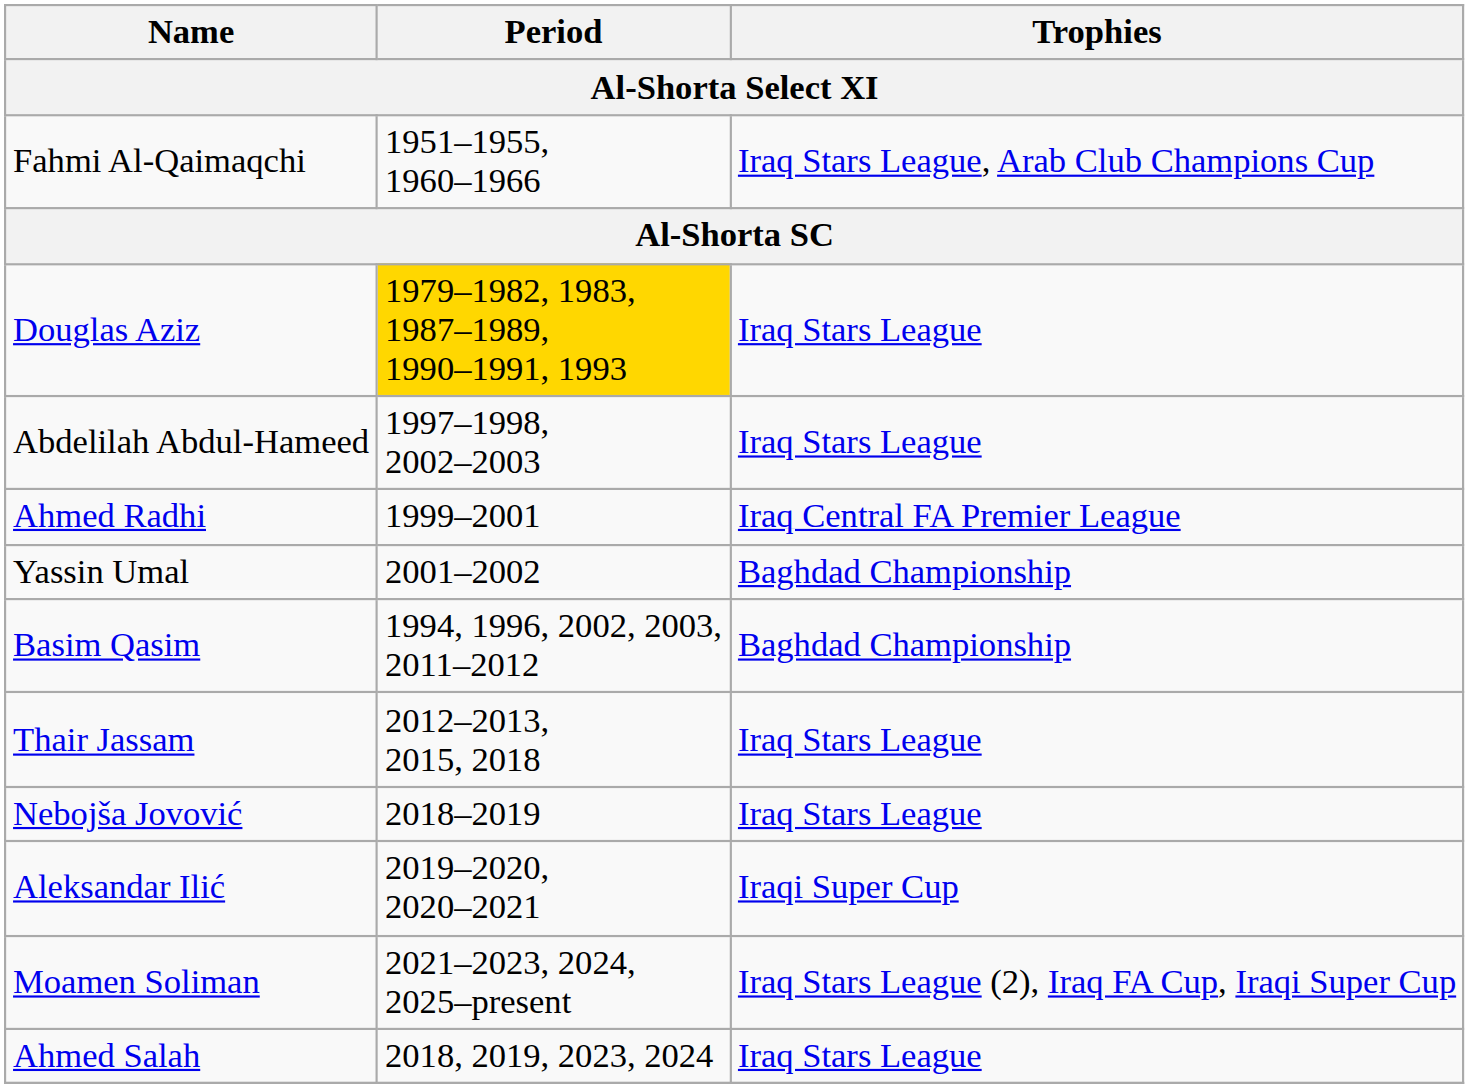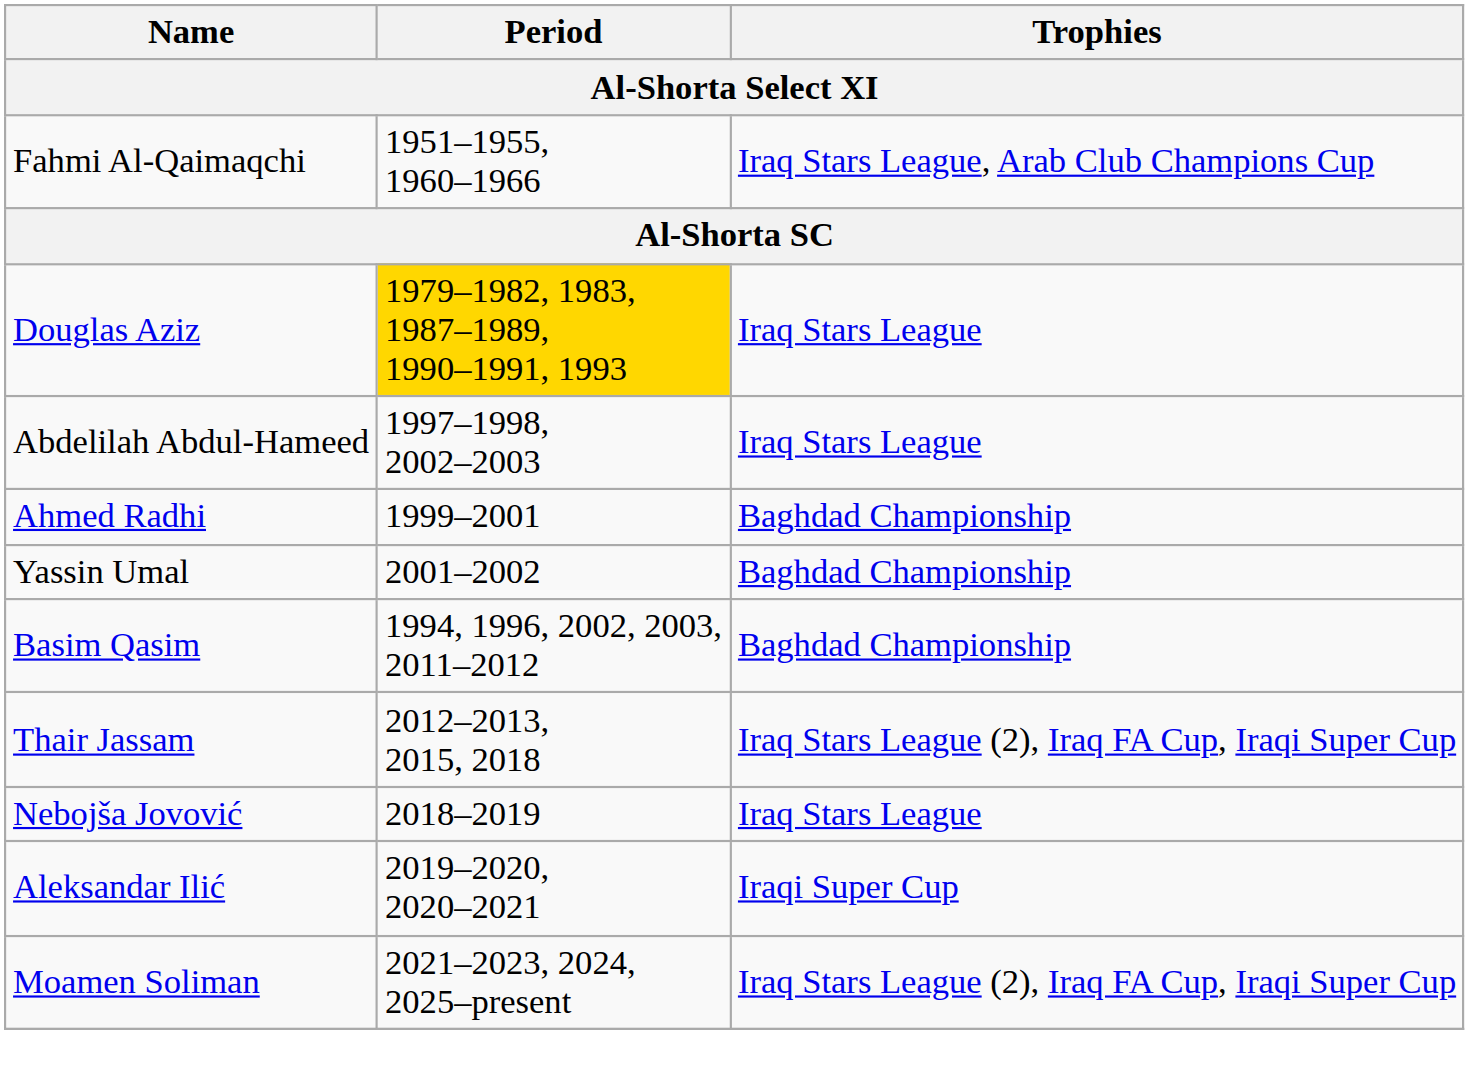 <table class="wikitable">
 <tr>
 <th>Name</th>
 <th>Period</th>
 <th>Trophies</th>
 </tr>
 <tr>
 <th colspan=3>Al-Shorta Select XI</th>
 </tr>
 <tr>
 <td> Fahmi Al-Qaimaqchi</td>
 <td>1951–1955,<br>1960–1966</td>
 <td><a href='#'>Iraq Stars League</a>, <a href='#'>Arab Club Champions Cup</a></td>
 </tr>
 <tr>
 <th colspan=3>Al-Shorta SC</th>
 </tr>
 <tr>
 <td> <a href='#'>Douglas Aziz</a></td>
 <td style="background: gold;">1979–1982, 1983,<br>1987–1989,<br>1990–1991, 1993</td>
 <td><a href='#'>Iraq Stars League</a></td>
 </tr>
 <tr>
 <td> Abdelilah Abdul-Hameed</td>
 <td>1997–1998,<br>2002–2003</td>
 <td><a href='#'>Iraq Stars League</a></td>
 </tr>
 <tr>
 <td> <a href='#'>Ahmed Radhi</a></td>
 <td>1999–2001</td>
-<td><a href='#'>Iraq Central FA Premier League</a></td>
+<td><a href='#'>Baghdad Championship</a></td>
 </tr>
 <tr>
 <td> Yassin Umal</td>
 <td>2001–2002</td>
 <td><a href='#'>Baghdad Championship</a></td>
 </tr>
 <tr>
 <td> <a href='#'>Basim Qasim</a></td>
 <td>1994, 1996, 2002, 2003,<br>2011–2012</td>
 <td><a href='#'>Baghdad Championship</a></td>
 </tr>
 <tr>
 <td> <a href='#'>Thair Jassam</a></td>
 <td>2012–2013,<br>2015, 2018</td>
-<td><a href='#'>Iraq Stars League</a></td>
+<td><a href='#'>Iraq Stars League</a> (2), <a href='#'>Iraq FA Cup</a>, <a href='#'>Iraqi Super Cup</a></td>
 </tr>
 <tr>
 <td> <a href='#'>Nebojša Jovović</a></td>
 <td>2018–2019</td>
 <td><a href='#'>Iraq Stars League</a></td>
 </tr>
 <tr>
 <td> <a href='#'>Aleksandar Ilić</a></td>
 <td>2019–2020,<br>2020–2021</td>
 <td><a href='#'>Iraqi Super Cup</a></td>
 </tr>
 <tr>
 <td> <a href='#'>Moamen Soliman</a></td>
 <td>2021–2023, 2024,<br>2025–present</td>
 <td><a href='#'>Iraq Stars League</a> (2), <a href='#'>Iraq FA Cup</a>, <a href='#'>Iraqi Super Cup</a></td>
 </tr>
 <tr>
-<td> <a href='#'>Ahmed Salah</a></td>
-<td>2018, 2019, 2023, 2024</td>
-<td><a href='#'>Iraq Stars League</a></td>
-</tr>
-<tr>
 </tr>
 </table>
